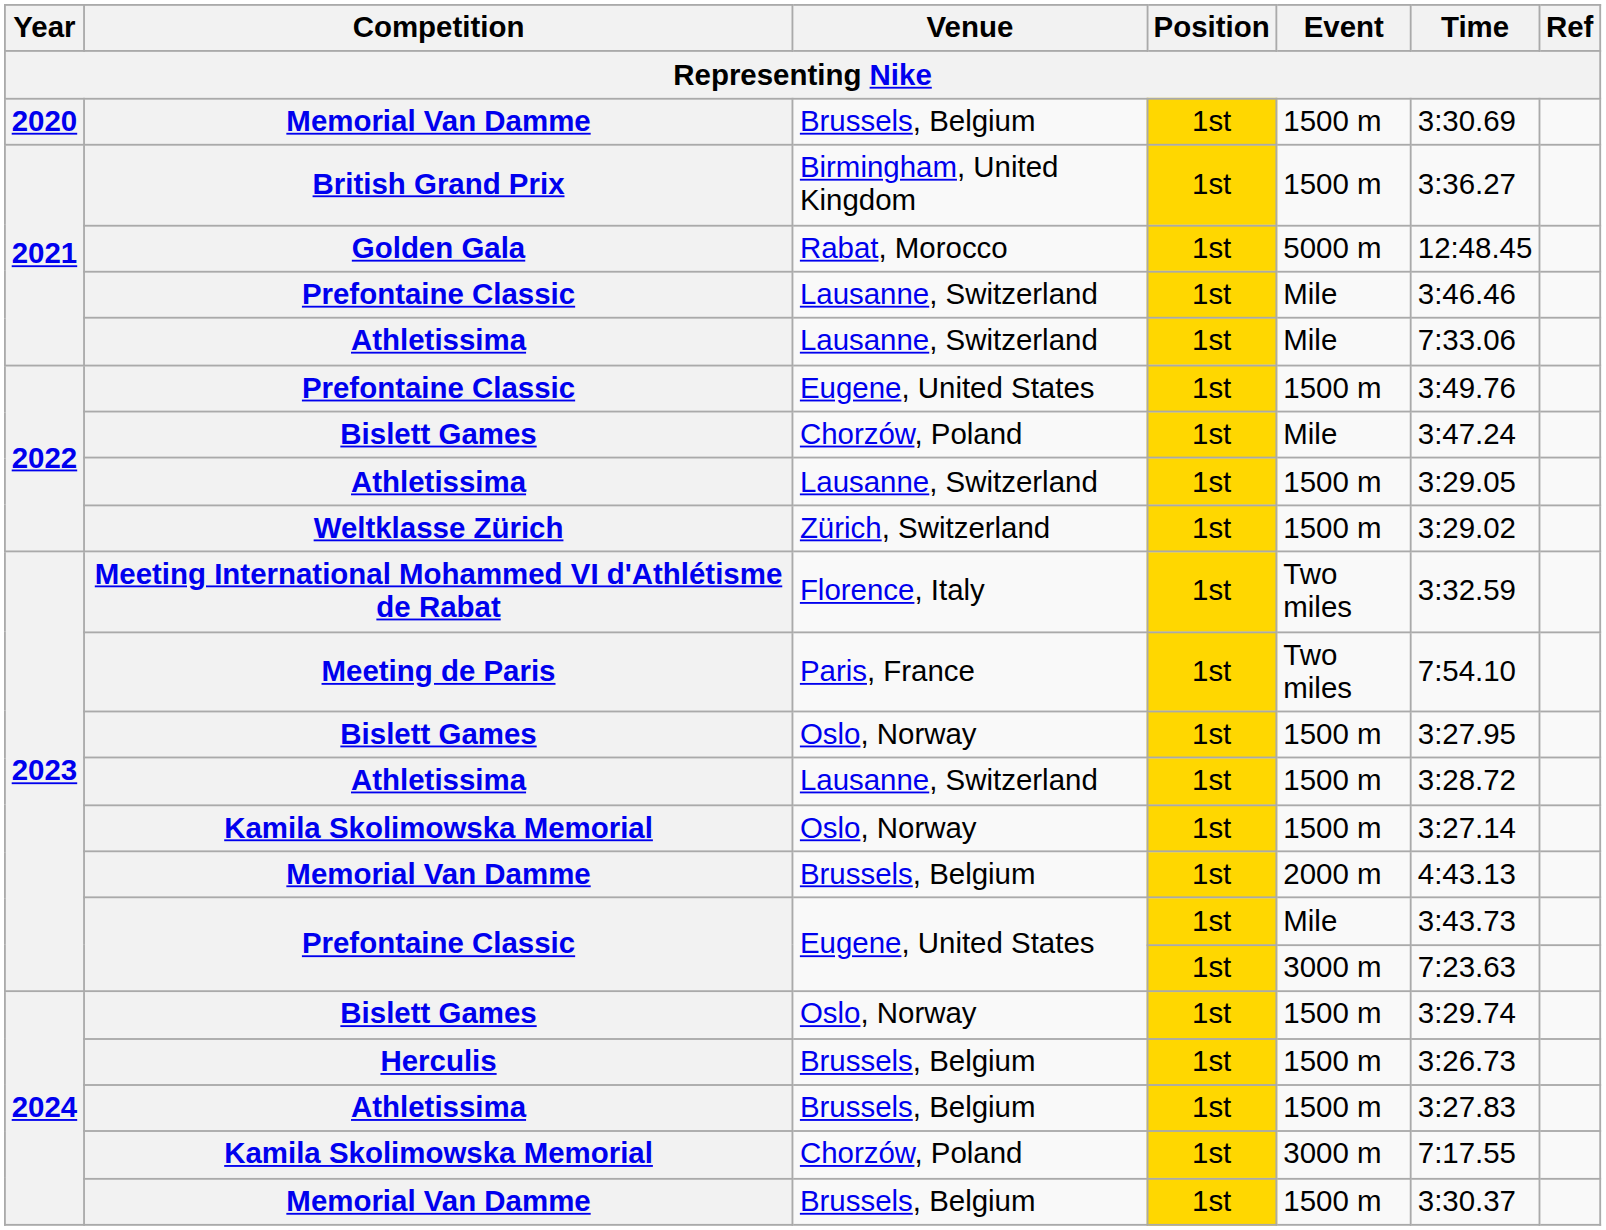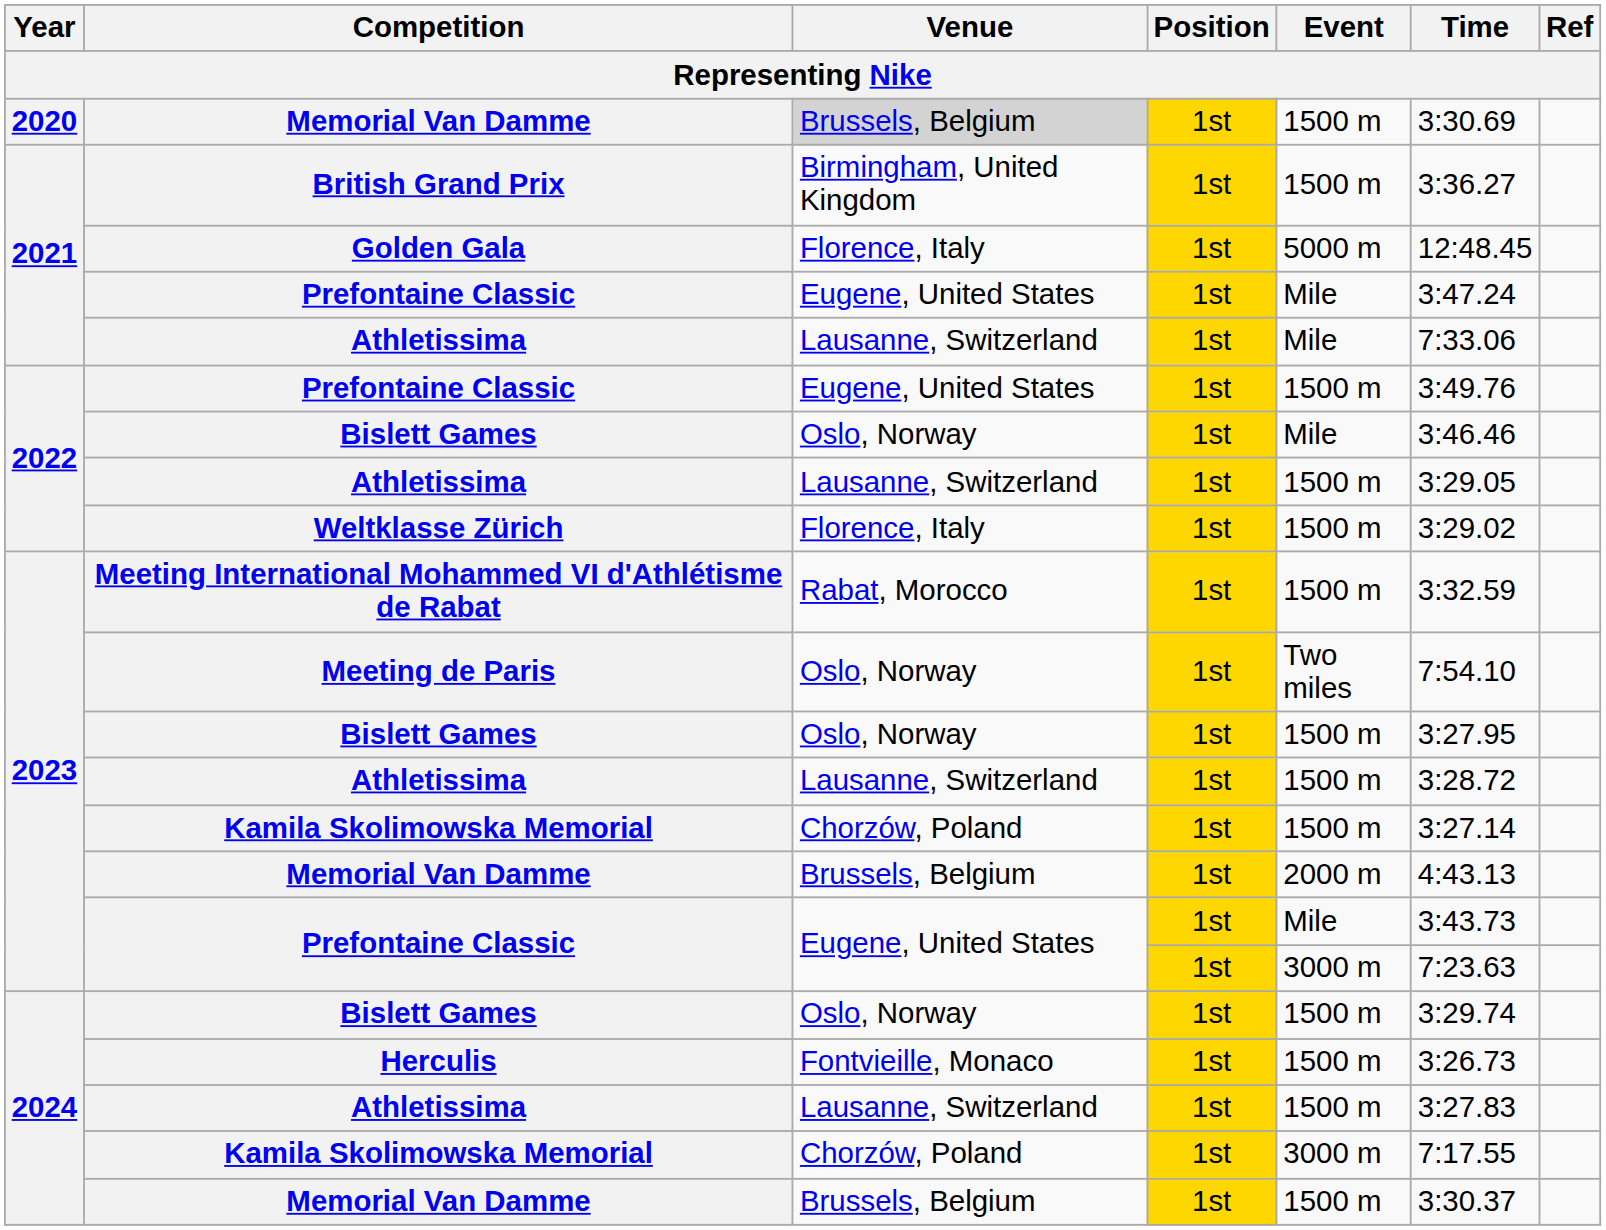 <table class="wikitable sortable">
 <tr>
 <th scope="col">Year</th>
 <th scope="col">Competition</th>
 <th scope="col">Venue</th>
 <th scope="col">Position</th>
 <th scope="col">Event</th>
 <th scope="col">Time</th>
 <th>Ref</th>
 </tr>
 <tr>
 <th colspan="7">Representing <a href='#'>Nike</a></th>
 </tr>
 <tr>
 <th scope="row"><a href='#'>2020</a></th>
 <th scope="row"><a href='#'>Memorial Van Damme</a></th>
-<td><a href='#'>Brussels</a>, Belgium</td>
+<td style="background: lightgrey;"><a href='#'>Brussels</a>, Belgium</td>
 <td style="text-align:center" bgcolor="gold">1st</td>
 <td>1500 m</td>
 <td>3:30.69</td>
 <td></td>
 </tr>
 <tr>
 <th rowspan="4"><a href='#'>2021</a></th>
 <th><a href='#'>British Grand Prix</a></th>
 <td><a href='#'>Birmingham</a>, United Kingdom</td>
 <td style="text-align:center" bgcolor="gold">1st</td>
 <td>1500 m</td>
 <td>3:36.27</td>
 <td></td>
 </tr>
 <tr>
 <th><a href='#'>Golden Gala</a></th>
-<td><a href='#'>Rabat</a>, Morocco</td>
+<td><a href='#'>Florence</a>, Italy</td>
 <td style="text-align:center" bgcolor="gold">1st</td>
 <td>5000 m</td>
 <td>12:48.45 <strong></strong> <strong></strong></td>
 <td></td>
 </tr>
 <tr>
 <th><a href='#'>Prefontaine Classic</a></th>
-<td><a href='#'>Lausanne</a>, Switzerland</td>
+<td><a href='#'>Eugene</a>, United States</td>
 <td style="text-align:center" bgcolor="gold">1st</td>
 <td>Mile</td>
-<td>3:46.46 <strong></strong> <strong></strong> <strong></strong></td>
+<td>3:47.24 <strong></strong></td>
 <td></td>
 </tr>
 <tr>
 <th><a href='#'>Athletissima</a></th>
 <td><a href='#'>Lausanne</a>, Switzerland</td>
 <td style="text-align:center" bgcolor="gold">1st</td>
 <td>Mile</td>
 <td>7:33.06</td>
 <td></td>
 </tr>
 <tr>
 <th rowspan="4"><a href='#'>2022</a></th>
 <th><a href='#'>Prefontaine Classic</a></th>
 <td><a href='#'>Eugene</a>, United States</td>
 <td style="text-align:center" bgcolor="gold">1st</td>
 <td>1500 m</td>
 <td>3:49.76 <strong></strong></td>
 <td></td>
 </tr>
 <tr>
 <th><a href='#'>Bislett Games</a></th>
-<td><a href='#'>Chorzów</a>, Poland</td>
+<td><a href='#'>Oslo</a>, Norway</td>
 <td style="text-align:center" bgcolor="gold">1st</td>
 <td>Mile</td>
-<td>3:47.24 <strong></strong></td>
+<td>3:46.46 <strong></strong> <strong></strong> <strong></strong></td>
 <td></td>
 </tr>
 <tr>
 <th><a href='#'>Athletissima</a></th>
 <td><a href='#'>Lausanne</a>, Switzerland</td>
 <td style="text-align:center" bgcolor="gold">1st</td>
 <td>1500 m</td>
 <td>3:29.05 <strong></strong></td>
 <td></td>
 </tr>
 <tr>
 <th> <a href='#'>Weltklasse Zürich</a></th>
-<td><a href='#'>Zürich</a>, Switzerland</td>
+<td><a href='#'>Florence</a>, Italy</td>
 <td style="text-align:center" bgcolor="gold">1st</td>
 <td>1500 m</td>
 <td>3:29.02 <strong></strong></td>
 <td></td>
 </tr>
 <tr>
 <th rowspan="8"><a href='#'>2023</a></th>
 <th><a href='#'>Meeting International Mohammed VI d'Athlétisme de Rabat</a></th>
-<td><a href='#'>Florence</a>, Italy</td>
+<td><a href='#'>Rabat</a>, Morocco</td>
 <td style="text-align:center" bgcolor="gold">1st</td>
-<td>Two miles</td>
+<td>1500 m</td>
 <td>3:32.59</td>
 <td></td>
 </tr>
 <tr>
 <th><a href='#'>Meeting de Paris</a></th>
-<td><a href='#'>Paris</a>, France</td>
+<td><a href='#'>Oslo</a>, Norway</td>
 <td style="text-align:center" bgcolor="gold">1st</td>
 <td>Two miles</td>
 <td>7:54.10 <strong></strong></td>
 <td></td>
 </tr>
 <tr>
 <th><a href='#'>Bislett Games</a></th>
 <td><a href='#'>Oslo</a>, Norway</td>
 <td style="text-align:center" bgcolor="gold">1st</td>
 <td>1500 m</td>
 <td>3:27.95 <strong></strong> <strong></strong> <strong></strong></td>
 <td></td>
 </tr>
 <tr>
 <th><a href='#'>Athletissima</a></th>
 <td><a href='#'>Lausanne</a>, Switzerland</td>
 <td style="text-align:center" bgcolor="gold">1st</td>
 <td>1500 m</td>
 <td>3:28.72 <strong></strong></td>
 <td></td>
 </tr>
 <tr>
 <th><a href='#'>Kamila Skolimowska Memorial</a></th>
-<td><a href='#'>Oslo</a>, Norway</td>
+<td><a href='#'>Chorzów</a>, Poland</td>
 <td style="text-align:center" bgcolor="gold">1st</td>
 <td>1500 m</td>
 <td>3:27.14 <strong></strong> <strong></strong> <strong></strong></td>
 <td></td>
 </tr>
 <tr>
 <th><a href='#'>Memorial Van Damme</a></th>
 <td><a href='#'>Brussels</a>, Belgium</td>
 <td style="text-align:center" bgcolor="gold">1st</td>
 <td>2000 m</td>
 <td>4:43.13 <strong></strong> <strong> </strong></td>
 <td></td>
 </tr>
 <tr>
 <th rowspan="2"> <a href='#'>Prefontaine Classic</a></th>
 <td rowspan="2"><a href='#'>Eugene</a>, United States</td>
 <td style="text-align:center" bgcolor="gold">1st</td>
 <td>Mile</td>
 <td>3:43.73 <strong></strong> <strong> </strong> <strong></strong></td>
 <td></td>
 </tr>
 <tr>
 <td style="text-align:center" bgcolor="gold">1st</td>
 <td>3000 m</td>
 <td>7:23.63 <strong></strong> <strong></strong> <strong></strong> <strong></strong></td>
 <td></td>
 </tr>
 <tr>
 <th rowspan="5"><a href='#'>2024</a></th>
 <th><a href='#'>Bislett Games</a></th>
 <td><a href='#'>Oslo</a>, Norway</td>
 <td style="text-align:center" bgcolor="gold">1st</td>
 <td>1500 m</td>
 <td>3:29.74 <strong></strong></td>
 <td></td>
 </tr>
 <tr>
 <th><a href='#'>Herculis</a></th>
-<td><a href='#'>Brussels</a>, Belgium</td>
+<td><a href='#'>Fontvieille</a>, Monaco</td>
 <td style="text-align:center" bgcolor="gold">1st</td>
 <td>1500 m</td>
 <td>3:26.73 <strong></strong> <strong></strong></td>
 <td></td>
 </tr>
 <tr>
 <th><a href='#'>Athletissima</a></th>
-<td><a href='#'>Brussels</a>, Belgium</td>
+<td><a href='#'>Lausanne</a>, Switzerland</td>
 <td style="text-align:center" bgcolor="gold">1st</td>
 <td>1500 m</td>
 <td>3:27.83 <strong></strong></td>
 <td></td>
 </tr>
 <tr>
 <th><a href='#'>Kamila Skolimowska Memorial</a></th>
 <td><a href='#'>Chorzów</a>, Poland</td>
 <td style="text-align:center" bgcolor="gold">1st</td>
 <td>3000 m</td>
 <td>7:17.55 <strong></strong> <strong> </strong></td>
 <td></td>
 </tr>
 <tr>
 <th> <a href='#'>Memorial Van Damme</a></th>
 <td><a href='#'>Brussels</a>, Belgium</td>
 <td style="text-align:center" bgcolor="gold">1st</td>
 <td>1500 m</td>
 <td>3:30.37</td>
 <td></td>
 </tr>
 </table>
